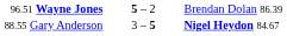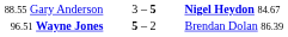 <table style="text-align:center">
 <tr>
 <th width=223></th>
 <th width=100></th>
 <th width=223></th>
 </tr>
 <tr>
+<td align=right><small><span>88.55</span></small> <a href='#'>Gary Anderson</a> </td>
+<td>3 – <strong>5</strong></td>
+<td align=left> <strong><a href='#'>Nigel Heydon</a></strong> <small><span>84.67</span></small></td>
+</tr>
+<tr>
 <td align=right><small><span>96.51</span></small> <strong><a href='#'>Wayne Jones</a></strong> </td>
 <td><strong>5</strong> – 2</td>
 <td align=left> <a href='#'>Brendan Dolan</a> <small><span>86.39</span></small></td>
 </tr>
-<tr>
-<td align=right><small><span>88.55</span></small> <a href='#'>Gary Anderson</a> </td>
-<td>3 – <strong>5</strong></td>
-<td align=left> <strong><a href='#'>Nigel Heydon</a></strong> <small><span>84.67</span></small></td>
-</tr>
 </table>
